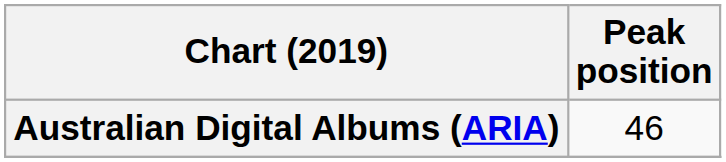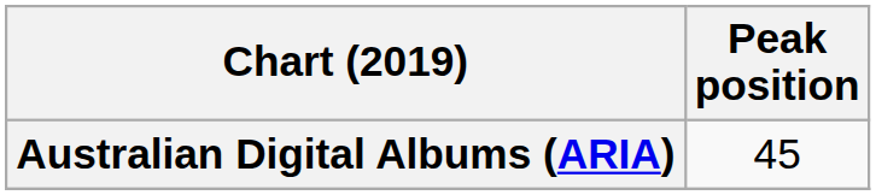 <table class="wikitable sortable plainrowheaders" style="text-align:center">
 <tr>
 <th scope="col">Chart (2019)</th>
 <th scope="col">Peak<br>position</th>
 </tr>
 <tr>
 <th scope="row">Australian Digital Albums (<a href='#'>ARIA</a>)</th>
-<td>46</td>
+<td>45</td>
 </tr>
 <tr>
 </tr>
 <tr>
 </tr>
 <tr>
 </tr>
 </table>
